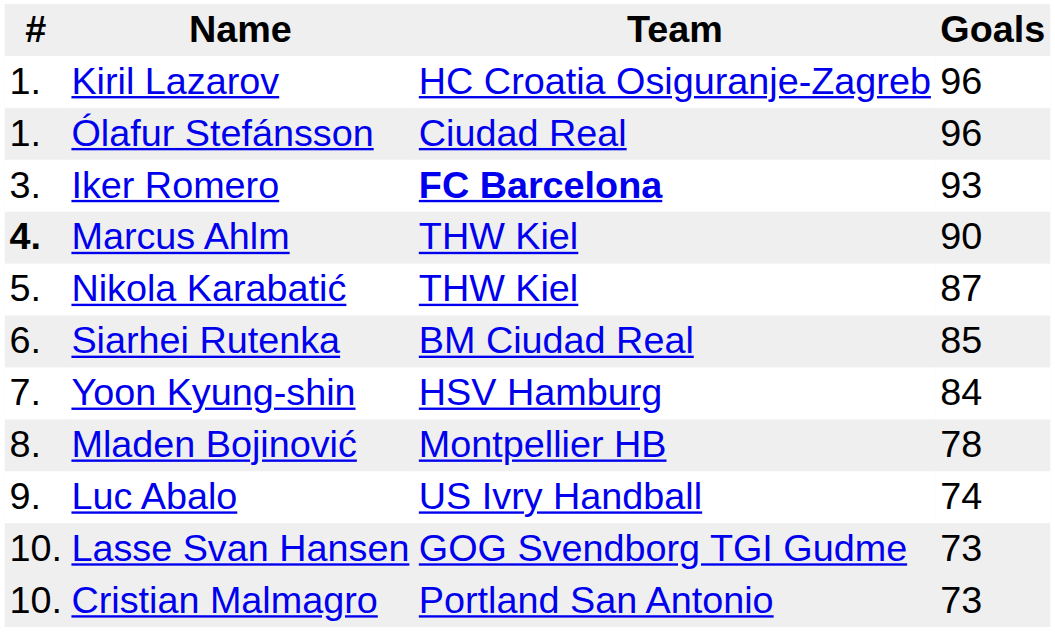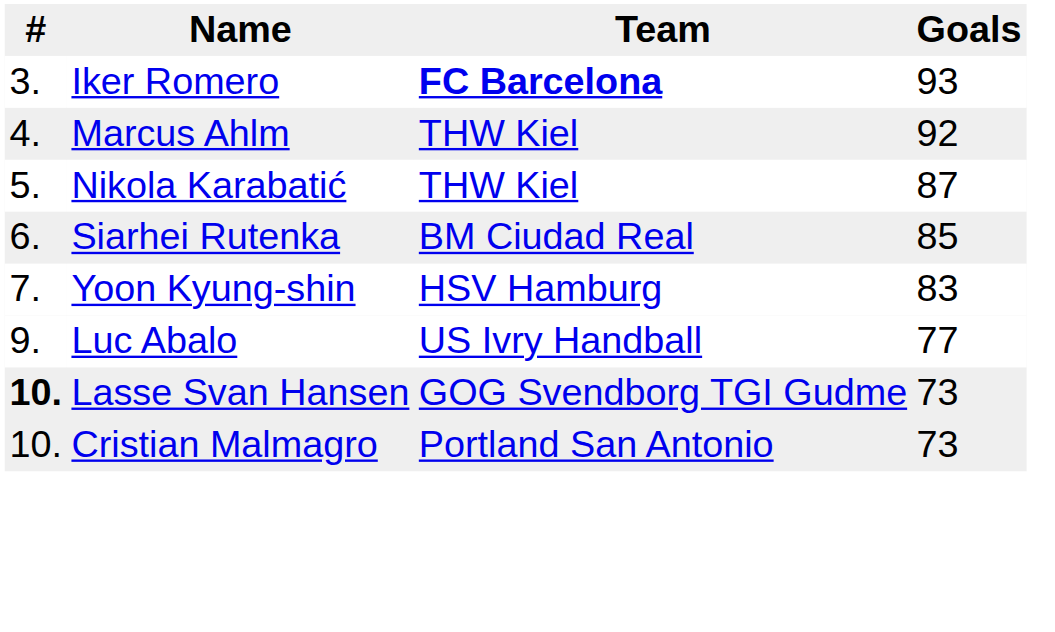 <table border="0" cellpadding="2" cellspacing="0" style="margin-left:1em; background:#EFEFEF;">
 <tr>
 <th>#</th>
 <th>Name</th>
 <th>Team</th>
 <th>Goals</th>
 </tr>
 <tr ---- bgcolor="#FFFFFF">
-<td>1.</td>
-<td> <a href='#'>Kiril Lazarov</a></td>
-<td> <a href='#'>HC Croatia Osiguranje-Zagreb</a></td>
-<td>96</td>
-</tr>
-<tr ---->
-<td>1.</td>
-<td> <a href='#'>Ólafur Stefánsson</a></td>
-<td> <a href='#'>Ciudad Real</a></td>
-<td>96</td>
-</tr>
-<tr ---- bgcolor="#FFFFFF">
 <td>3.</td>
 <td> <a href='#'>Iker Romero</a></td>
 <td><strong> <a href='#'>FC Barcelona</a></strong></td>
 <td>93</td>
 </tr>
 <tr ---->
-<td><strong>4.</strong></td>
+<td>4.</td>
 <td> <a href='#'>Marcus Ahlm</a></td>
 <td> <a href='#'>THW Kiel</a></td>
-<td>90</td>
+<td>92</td>
 </tr>
 <tr ---- bgcolor="#FFFFFF">
 <td>5.</td>
 <td> <a href='#'>Nikola Karabatić</a></td>
 <td> <a href='#'>THW Kiel</a></td>
 <td>87</td>
 </tr>
 <tr ---->
 <td>6.</td>
 <td> <a href='#'>Siarhei Rutenka</a></td>
 <td> <a href='#'>BM Ciudad Real</a></td>
 <td>85</td>
 </tr>
 <tr ---- bgcolor="#FFFFFF">
 <td>7.</td>
 <td> <a href='#'>Yoon Kyung-shin</a></td>
 <td> <a href='#'>HSV Hamburg</a></td>
-<td>84</td>
-</tr>
-<tr ---->
-<td>8.</td>
-<td> <a href='#'>Mladen Bojinović</a></td>
-<td> <a href='#'>Montpellier HB</a></td>
-<td>78</td>
+<td>83</td>
 </tr>
 <tr ---- bgcolor="#FFFFFF">
 <td>9.</td>
 <td> <a href='#'>Luc Abalo</a></td>
 <td> <a href='#'>US Ivry Handball</a></td>
-<td>74</td>
+<td>77</td>
 </tr>
 <tr ---->
-<td>10.</td>
+<td><strong>10.</strong></td>
 <td> <a href='#'>Lasse Svan Hansen</a></td>
 <td> <a href='#'>GOG Svendborg TGI Gudme</a></td>
 <td>73</td>
 </tr>
 <tr ---->
 <td>10.</td>
 <td> <a href='#'>Cristian Malmagro</a></td>
 <td> <a href='#'>Portland San Antonio</a></td>
 <td>73</td>
 </tr>
 <tr ---->
 </tr>
 </table>
